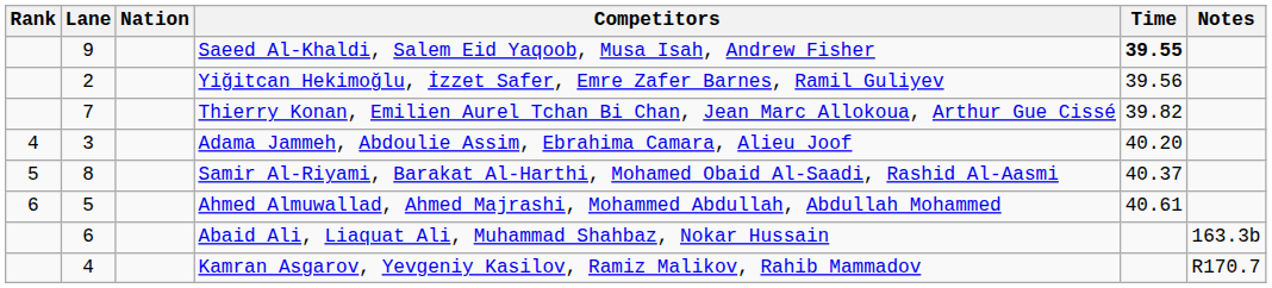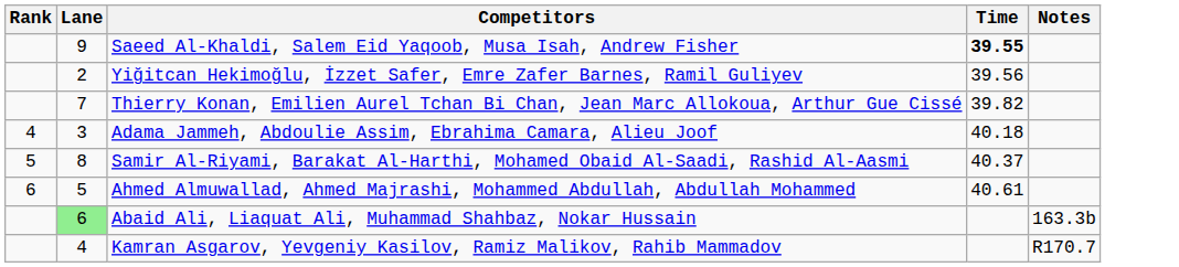 <table class="wikitable sortable" style="text-align:center; font-size:95%">
 <tr>
 <th>Rank</th>
 <th>Lane</th>
-<th>Nation</th>
 <th>Competitors</th>
 <th>Time</th>
 <th>Notes</th>
 </tr>
 <tr>
 <td></td>
 <td>9</td>
-<td align=left></td>
 <td align=left><a href='#'>Saeed Al-Khaldi</a>, <a href='#'>Salem Eid Yaqoob</a>, <a href='#'>Musa Isah</a>, <a href='#'>Andrew Fisher</a></td>
 <td><strong>39.55</strong></td>
 <td></td>
 </tr>
 <tr>
 <td></td>
 <td>2</td>
-<td align=left></td>
 <td align=left><a href='#'>Yiğitcan Hekimoğlu</a>, <a href='#'>İzzet Safer</a>, <a href='#'>Emre Zafer Barnes</a>, <a href='#'>Ramil Guliyev</a></td>
 <td>39.56</td>
 <td></td>
 </tr>
 <tr>
 <td></td>
 <td>7</td>
-<td align=left></td>
 <td align=left><a href='#'>Thierry Konan</a>, <a href='#'>Emilien Aurel Tchan Bi Chan</a>, <a href='#'>Jean Marc Allokoua</a>, <a href='#'>Arthur Gue Cissé</a></td>
 <td>39.82</td>
 <td></td>
 </tr>
 <tr>
 <td>4</td>
 <td>3</td>
-<td align=left></td>
 <td align=left><a href='#'>Adama Jammeh</a>, <a href='#'>Abdoulie Assim</a>, <a href='#'>Ebrahima Camara</a>, <a href='#'>Alieu Joof</a></td>
-<td>40.20</td>
+<td>40.18</td>
 <td></td>
 </tr>
 <tr>
 <td>5</td>
 <td>8</td>
-<td align=left></td>
 <td align=left><a href='#'>Samir Al-Riyami</a>, <a href='#'>Barakat Al-Harthi</a>, <a href='#'>Mohamed Obaid Al-Saadi</a>, <a href='#'>Rashid Al-Aasmi</a></td>
 <td>40.37</td>
 <td></td>
 </tr>
 <tr>
 <td>6</td>
 <td>5</td>
-<td align=left></td>
 <td align=left><a href='#'>Ahmed Almuwallad</a>, <a href='#'>Ahmed Majrashi</a>, <a href='#'>Mohammed Abdullah</a>, <a href='#'>Abdullah Mohammed</a></td>
 <td>40.61</td>
 <td></td>
 </tr>
 <tr>
 <td></td>
-<td>6</td>
-<td align=left></td>
+<td style="background: lightgreen;">6</td>
 <td align=left><a href='#'>Abaid Ali</a>, <a href='#'>Liaquat Ali</a>, <a href='#'>Muhammad Shahbaz</a>, <a href='#'>Nokar Hussain</a></td>
 <td></td>
 <td>163.3b</td>
 </tr>
 <tr>
 <td></td>
 <td>4</td>
-<td align=left></td>
 <td align=left><a href='#'>Kamran Asgarov</a>, <a href='#'>Yevgeniy Kasilov</a>, <a href='#'>Ramiz Malikov</a>, <a href='#'>Rahib Mammadov</a></td>
 <td></td>
 <td>R170.7</td>
 </tr>
 </table>
